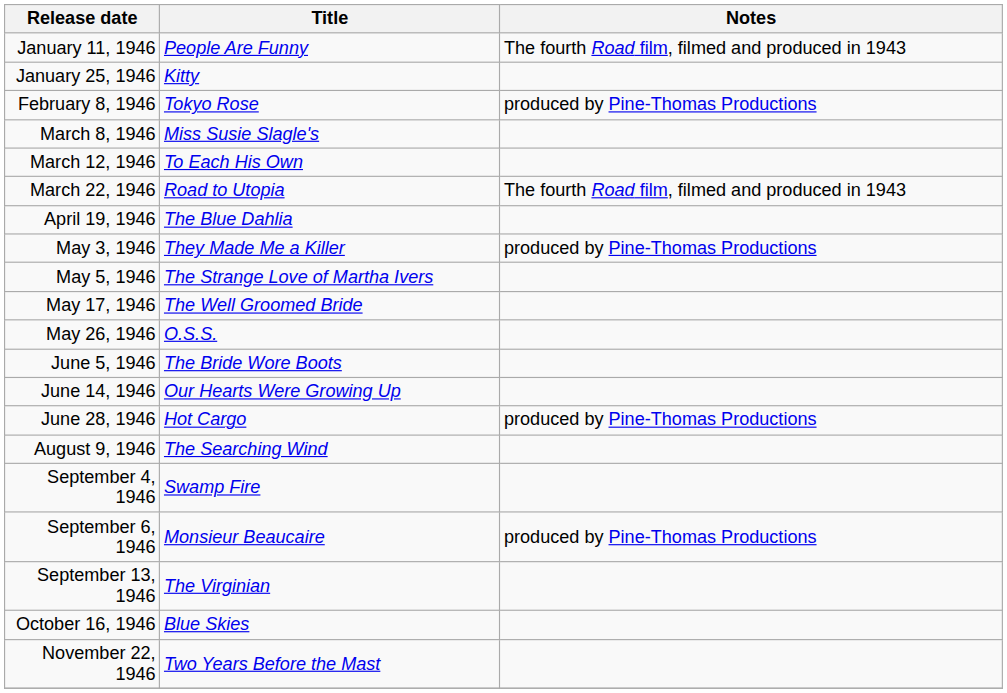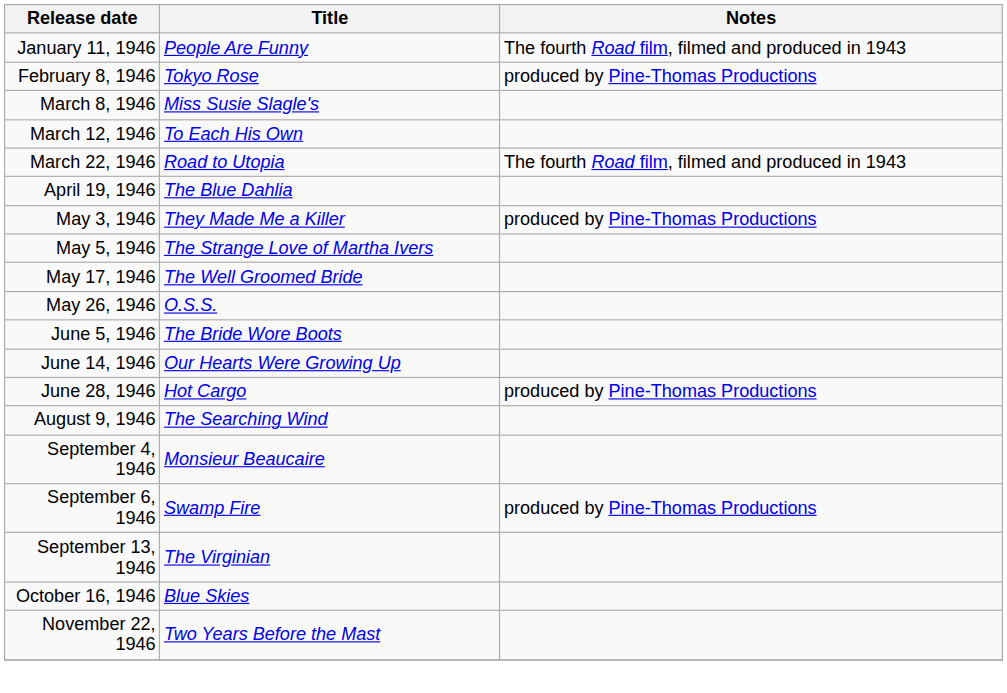 <table class="wikitable sortable" style="width:100%;">
 <tr>
 <th scope="col" style="width:130px;">Release date</th>
 <th>Title</th>
 <th>Notes</th>
 </tr>
 <tr>
 <td style="text-align:right;">January 11, 1946</td>
 <td><em><a href='#'>People Are Funny</a></em></td>
 <td>The fourth <a href='#'><em>Road</em> film</a>, filmed and produced in 1943</td>
-</tr>
-<tr>
-<td style="text-align:right;">January 25, 1946</td>
-<td><em><a href='#'>Kitty</a></em></td>
-<td></td>
 </tr>
 <tr>
 <td style="text-align:right;">February 8, 1946</td>
 <td><em><a href='#'>Tokyo Rose</a></em></td>
 <td>produced by <a href='#'>Pine-Thomas Productions</a></td>
 </tr>
 <tr>
 <td style="text-align:right;">March 8, 1946</td>
 <td><em><a href='#'>Miss Susie Slagle's</a></em></td>
 <td></td>
 </tr>
 <tr>
 <td style="text-align:right;">March 12, 1946</td>
 <td><em><a href='#'>To Each His Own</a></em></td>
 <td></td>
 </tr>
 <tr>
 <td style="text-align:right;">March 22, 1946</td>
 <td><em><a href='#'>Road to Utopia</a></em></td>
 <td>The fourth <a href='#'><em>Road</em> film</a>, filmed and produced in 1943</td>
 </tr>
 <tr>
 <td style="text-align:right;">April 19, 1946</td>
 <td><em><a href='#'>The Blue Dahlia</a></em></td>
 <td></td>
 </tr>
 <tr>
 <td style="text-align:right;">May 3, 1946</td>
 <td><em><a href='#'>They Made Me a Killer</a></em></td>
 <td>produced by <a href='#'>Pine-Thomas Productions</a></td>
 </tr>
 <tr>
 <td style="text-align:right;">May 5, 1946</td>
 <td><em><a href='#'>The Strange Love of Martha Ivers</a></em></td>
 <td></td>
 </tr>
 <tr>
 <td style="text-align:right;">May 17, 1946</td>
 <td><em><a href='#'>The Well Groomed Bride</a></em></td>
 <td></td>
 </tr>
 <tr>
 <td style="text-align:right;">May 26, 1946</td>
 <td><em><a href='#'>O.S.S.</a></em></td>
 <td></td>
 </tr>
 <tr>
 <td style="text-align:right;">June 5, 1946</td>
 <td><em><a href='#'>The Bride Wore Boots</a></em></td>
 <td></td>
 </tr>
 <tr>
 <td style="text-align:right;">June 14, 1946</td>
 <td><em><a href='#'>Our Hearts Were Growing Up</a></em></td>
 <td></td>
 </tr>
 <tr>
 <td style="text-align:right;">June 28, 1946</td>
 <td><em><a href='#'>Hot Cargo</a></em></td>
 <td>produced by <a href='#'>Pine-Thomas Productions</a></td>
 </tr>
 <tr>
 <td style="text-align:right;">August 9, 1946</td>
 <td><em><a href='#'>The Searching Wind</a></em></td>
 <td></td>
 </tr>
 <tr>
 <td style="text-align:right;">September 4, 1946</td>
-<td><em><a href='#'>Swamp Fire</a></em></td>
+<td><em><a href='#'>Monsieur Beaucaire</a></em></td>
 <td></td>
 </tr>
 <tr>
 <td style="text-align:right;">September 6, 1946</td>
-<td><em><a href='#'>Monsieur Beaucaire</a></em></td>
+<td><em><a href='#'>Swamp Fire</a></em></td>
 <td>produced by <a href='#'>Pine-Thomas Productions</a></td>
 </tr>
 <tr>
 <td style="text-align:right;">September 13, 1946</td>
 <td><em><a href='#'>The Virginian</a></em></td>
 <td></td>
 </tr>
 <tr>
 <td style="text-align:right;">October 16, 1946</td>
 <td><em><a href='#'>Blue Skies</a></em></td>
 <td></td>
 </tr>
 <tr>
 <td style="text-align:right;">November 22, 1946</td>
 <td><em><a href='#'>Two Years Before the Mast</a></em></td>
 <td></td>
 </tr>
 <tr>
 </tr>
 </table>
